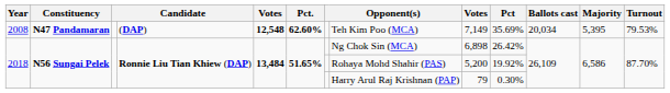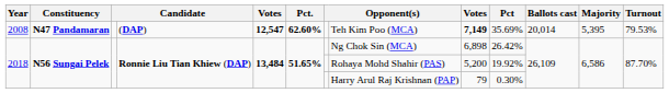 <table class="wikitable" style="margin:0.5em ; font-size:95%">
 <tr>
 <th>Year</th>
 <th>Constituency</th>
 <th colspan="2">Candidate</th>
 <th>Votes</th>
 <th>Pct.</th>
 <th colspan="2">Opponent(s)</th>
 <th>Votes</th>
 <th>Pct</th>
 <th>Ballots cast</th>
 <th>Majority</th>
 <th>Turnout</th>
 </tr>
 <tr>
 <td><a href='#'>2008</a></td>
 <td><strong>N47 <a href='#'>Pandamaran</a></strong></td>
 <td></td>
 <td> (<a href='#'><strong>DAP</strong></a>)</td>
-<td align=right><strong>12,548</strong></td>
+<td align=right><strong>12,547</strong></td>
 <td><strong>62.60%</strong></td>
 <td></td>
 <td>Teh Kim Poo (<a href='#'>MCA</a>)</td>
-<td align=right>7,149</td>
+<td align=right><strong>7,149</strong></td>
 <td>35.69%</td>
-<td>20,034</td>
+<td>20,014</td>
 <td>5,395</td>
 <td>79.53%</td>
 </tr>
 <tr>
 <td rowspan="3"><a href='#'>2018</a></td>
 <td rowspan="3"><strong>N56 <a href='#'>Sungai Pelek</a></strong></td>
 <td rowspan="3" ></td>
 <td rowspan="3"><strong>Ronnie Liu Tian Khiew</strong> (<a href='#'><strong>DAP</strong></a>)</td>
 <td rowspan="3" align=right><strong>13,484</strong></td>
 <td rowspan="3"><strong>51.65%</strong></td>
 <td></td>
 <td>Ng Chok Sin (<a href='#'>MCA</a>)</td>
 <td align=right>6,898</td>
 <td>26.42%</td>
 <td rowspan="3">26,109</td>
 <td rowspan="3">6,586</td>
 <td rowspan="3">87.70%</td>
 </tr>
 <tr>
 <td></td>
 <td>Rohaya Mohd Shahir (<a href='#'>PAS</a>)</td>
 <td align=right>5,200</td>
 <td>19.92%</td>
 </tr>
 <tr>
 <td bgcolor = ></td>
 <td>Harry Arul Raj Krishnan (<a href='#'>PAP</a>)</td>
 <td align=right>79</td>
 <td align=right>0.30%</td>
 </tr>
 </table>
